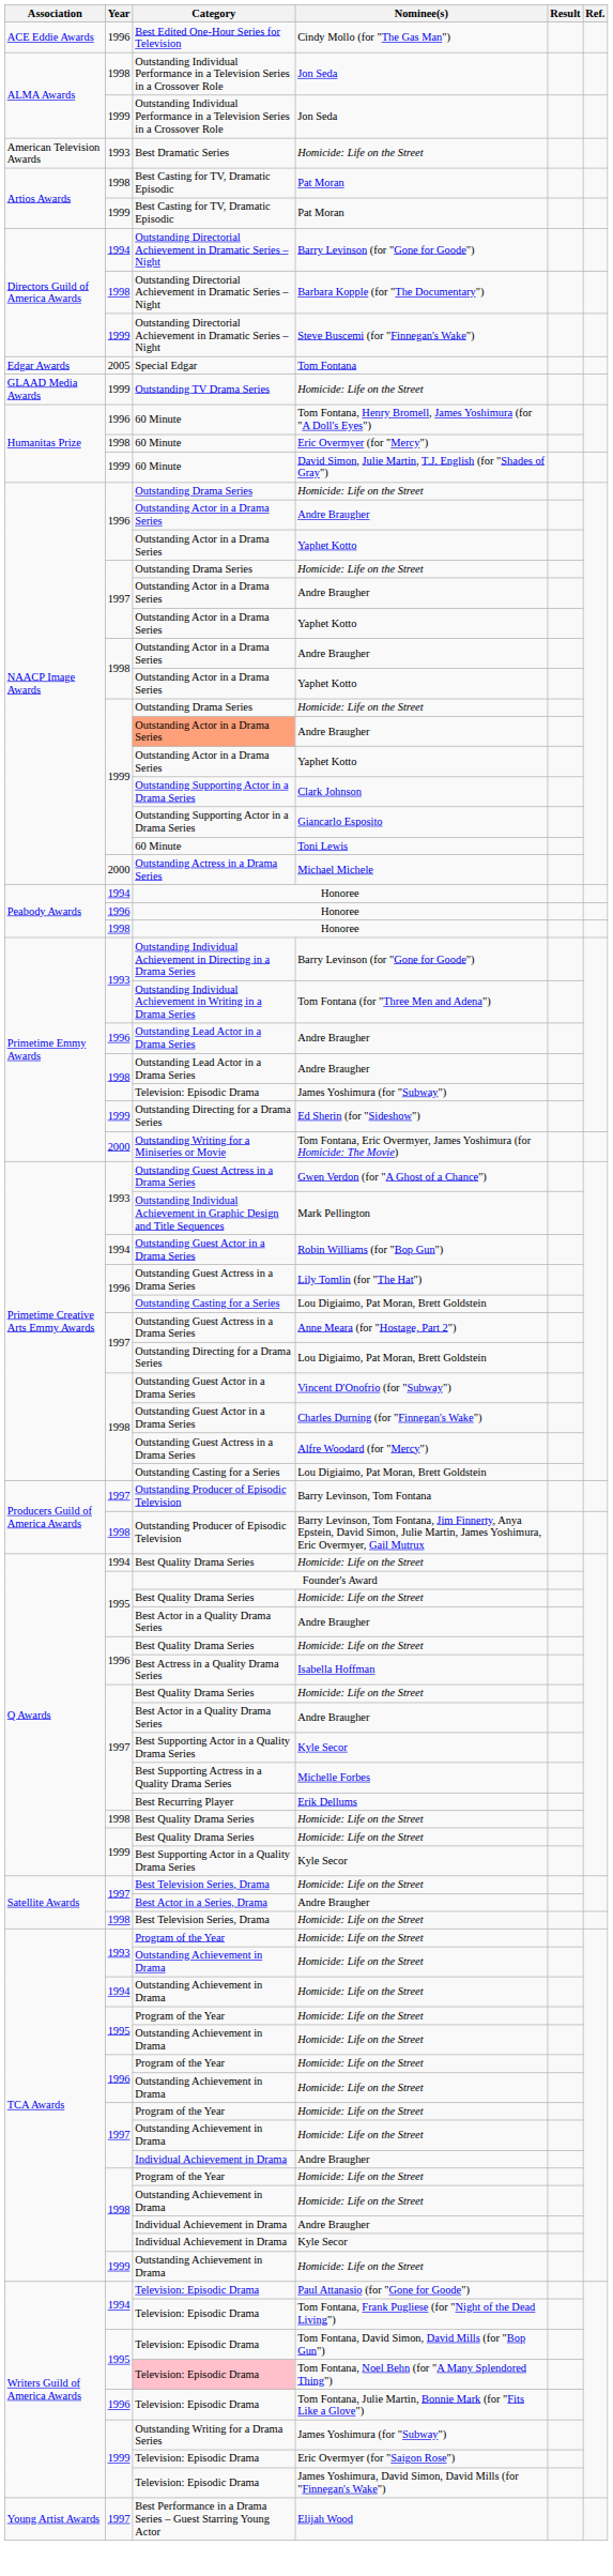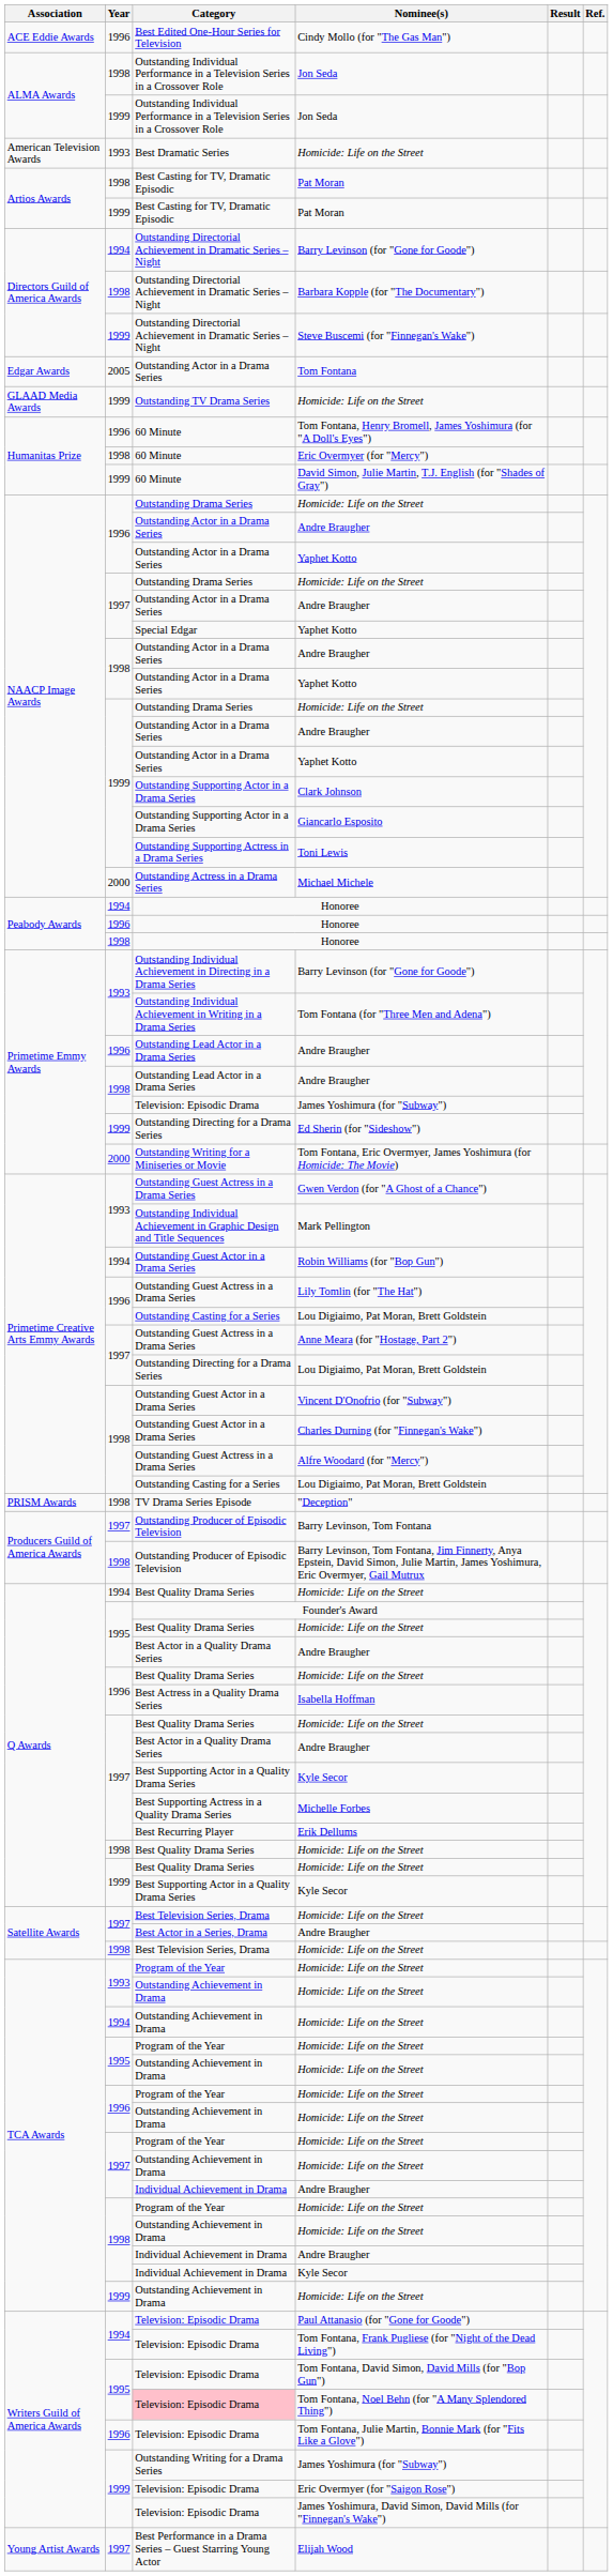 <table class="wikitable">
 <tr>
 <th>Association</th>
 <th>Year</th>
 <th>Category</th>
 <th>Nominee(s)</th>
 <th>Result</th>
 <th>Ref.</th>
 </tr>
 <tr>
 <td><a href='#'>ACE Eddie Awards</a></td>
 <td align="center">1996</td>
 <td><a href='#'>Best Edited One-Hour Series for Television</a></td>
 <td>Cindy Mollo (for "<a href='#'>The Gas Man</a>")</td>
 <td></td>
 <td align="center"></td>
 </tr>
 <tr>
 <td rowspan="2"><a href='#'>ALMA Awards</a></td>
 <td align="center">1998</td>
 <td>Outstanding Individual Performance in a Television Series in a Crossover Role</td>
 <td><a href='#'>Jon Seda</a></td>
 <td></td>
 <td align="center"></td>
 </tr>
 <tr>
 <td align="center">1999</td>
 <td>Outstanding Individual Performance in a Television Series in a Crossover Role</td>
 <td>Jon Seda</td>
 <td></td>
 <td align="center"></td>
 </tr>
 <tr>
 <td>American Television Awards</td>
 <td align="center">1993</td>
 <td>Best Dramatic Series</td>
 <td><em>Homicide: Life on the Street</em></td>
 <td></td>
 <td align="center"></td>
 </tr>
 <tr>
 <td rowspan="2"><a href='#'>Artios Awards</a></td>
 <td align="center">1998</td>
 <td>Best Casting for TV, Dramatic Episodic</td>
 <td><a href='#'>Pat Moran</a></td>
 <td></td>
 <td align="center"></td>
 </tr>
 <tr>
 <td align="center">1999</td>
 <td>Best Casting for TV, Dramatic Episodic</td>
 <td>Pat Moran</td>
 <td></td>
 <td align="center"></td>
 </tr>
 <tr>
 <td rowspan="3"><a href='#'>Directors Guild of America Awards</a></td>
 <td align="center"><a href='#'>1994</a></td>
 <td><a href='#'>Outstanding Directorial Achievement in Dramatic Series – Night</a></td>
 <td><a href='#'>Barry Levinson</a> (for "<a href='#'>Gone for Goode</a>")</td>
 <td></td>
 <td align="center"></td>
 </tr>
 <tr>
 <td align="center"><a href='#'>1998</a></td>
 <td>Outstanding Directorial Achievement in Dramatic Series – Night</td>
 <td><a href='#'>Barbara Kopple</a> (for "<a href='#'>The Documentary</a>")</td>
 <td></td>
 <td align="center"></td>
 </tr>
 <tr>
 <td align="center"><a href='#'>1999</a></td>
 <td>Outstanding Directorial Achievement in Dramatic Series – Night</td>
 <td><a href='#'>Steve Buscemi</a> (for "<a href='#'>Finnegan's Wake</a>")</td>
 <td></td>
 <td align="center"></td>
 </tr>
 <tr>
 <td><a href='#'>Edgar Awards</a></td>
 <td align="center">2005</td>
-<td>Special Edgar</td>
+<td>Outstanding Actor in a Drama Series</td>
 <td><a href='#'>Tom Fontana</a></td>
 <td></td>
 <td align="center"></td>
 </tr>
 <tr>
 <td><a href='#'>GLAAD Media Awards</a></td>
 <td align="center">1999</td>
 <td><a href='#'>Outstanding TV Drama Series</a></td>
 <td><em>Homicide: Life on the Street</em></td>
 <td></td>
 <td align="center"></td>
 </tr>
 <tr>
 <td rowspan="3"><a href='#'>Humanitas Prize</a></td>
 <td align="center">1996</td>
 <td>60 Minute</td>
 <td>Tom Fontana, <a href='#'>Henry Bromell</a>, <a href='#'>James Yoshimura</a> (for "<a href='#'>A Doll's Eyes</a>")</td>
 <td></td>
 <td align="center" rowspan="2"></td>
 </tr>
 <tr>
 <td align="center">1998</td>
 <td>60 Minute</td>
 <td><a href='#'>Eric Overmyer</a> (for "<a href='#'>Mercy</a>")</td>
 <td></td>
 </tr>
 <tr>
 <td align="center">1999</td>
 <td>60 Minute</td>
 <td><a href='#'>David Simon</a>, <a href='#'>Julie Martin</a>, <a href='#'>T.J. English</a> (for "<a href='#'>Shades of Gray</a>")</td>
 <td></td>
 <td align="center"></td>
 </tr>
 <tr>
 <td rowspan="15"><a href='#'>NAACP Image Awards</a></td>
 <td align="center" rowspan="3">1996</td>
 <td><a href='#'>Outstanding Drama Series</a></td>
 <td><em>Homicide: Life on the Street</em></td>
 <td></td>
 <td align="center" rowspan="15"></td>
 </tr>
 <tr>
 <td><a href='#'>Outstanding Actor in a Drama Series</a></td>
 <td><a href='#'>Andre Braugher</a></td>
 <td></td>
 </tr>
 <tr>
 <td>Outstanding Actor in a Drama Series</td>
 <td><a href='#'>Yaphet Kotto</a></td>
 <td></td>
 </tr>
 <tr>
 <td align="center" rowspan="3">1997</td>
 <td>Outstanding Drama Series</td>
 <td><em>Homicide: Life on the Street</em></td>
 <td></td>
 </tr>
 <tr>
 <td>Outstanding Actor in a Drama Series</td>
 <td>Andre Braugher</td>
 <td></td>
 </tr>
 <tr>
-<td>Outstanding Actor in a Drama Series</td>
+<td>Special Edgar</td>
 <td>Yaphet Kotto</td>
 <td></td>
 </tr>
 <tr>
 <td align="center" rowspan="2">1998</td>
 <td>Outstanding Actor in a Drama Series</td>
 <td>Andre Braugher</td>
 <td></td>
 </tr>
 <tr>
 <td>Outstanding Actor in a Drama Series</td>
 <td>Yaphet Kotto</td>
 <td></td>
 </tr>
 <tr>
 <td align="center" rowspan="6">1999</td>
 <td>Outstanding Drama Series</td>
 <td><em>Homicide: Life on the Street</em></td>
 <td></td>
 </tr>
 <tr>
-<td style="background: lightsalmon;">Outstanding Actor in a Drama Series</td>
+<td>Outstanding Actor in a Drama Series</td>
 <td>Andre Braugher</td>
 <td></td>
 </tr>
 <tr>
 <td>Outstanding Actor in a Drama Series</td>
 <td>Yaphet Kotto</td>
 <td></td>
 </tr>
 <tr>
 <td><a href='#'>Outstanding Supporting Actor in a Drama Series</a></td>
 <td><a href='#'>Clark Johnson</a></td>
 <td></td>
 </tr>
 <tr>
 <td>Outstanding Supporting Actor in a Drama Series</td>
 <td><a href='#'>Giancarlo Esposito</a></td>
 <td></td>
 </tr>
 <tr>
-<td>60 Minute</td>
+<td><a href='#'>Outstanding Supporting Actress in a Drama Series</a></td>
 <td><a href='#'>Toni Lewis</a></td>
 <td></td>
 </tr>
 <tr>
 <td align="center">2000</td>
 <td><a href='#'>Outstanding Actress in a Drama Series</a></td>
 <td><a href='#'>Michael Michele</a></td>
 <td></td>
 </tr>
 <tr>
 <td rowspan="3"><a href='#'>Peabody Awards</a></td>
 <td align="center"><a href='#'>1994</a></td>
 <td align="center" colspan="2">Honoree</td>
 <td></td>
 <td align="center"></td>
 </tr>
 <tr>
 <td align="center"><a href='#'>1996</a></td>
 <td align="center" colspan="2">Honoree</td>
 <td></td>
 <td align="center"></td>
 </tr>
 <tr>
 <td align="center"><a href='#'>1998</a></td>
 <td align="center" colspan="2">Honoree</td>
 <td></td>
 <td align="center"></td>
 </tr>
 <tr>
 <td rowspan="7"><a href='#'>Primetime Emmy Awards</a></td>
 <td align="center" rowspan="2"><a href='#'>1993</a></td>
 <td><a href='#'>Outstanding Individual Achievement in Directing in a Drama Series</a></td>
 <td>Barry Levinson (for "<a href='#'>Gone for Goode</a>")</td>
 <td></td>
 <td align="center" rowspan="6"></td>
 </tr>
 <tr>
 <td><a href='#'>Outstanding Individual Achievement in Writing in a Drama Series</a></td>
 <td>Tom Fontana (for "<a href='#'>Three Men and Adena</a>")</td>
 <td></td>
 </tr>
 <tr>
 <td align="center"><a href='#'>1996</a></td>
 <td><a href='#'>Outstanding Lead Actor in a Drama Series</a></td>
 <td>Andre Braugher</td>
 <td></td>
 </tr>
 <tr>
 <td align="center" rowspan="2"><a href='#'>1998</a></td>
 <td>Outstanding Lead Actor in a Drama Series</td>
 <td>Andre Braugher</td>
 <td></td>
 </tr>
 <tr>
 <td>Television: Episodic Drama</td>
 <td>James Yoshimura (for "<a href='#'>Subway</a>")</td>
 <td></td>
 </tr>
 <tr>
 <td align="center"><a href='#'>1999</a></td>
 <td>Outstanding Directing for a Drama Series</td>
 <td><a href='#'>Ed Sherin</a> (for "<a href='#'>Sideshow</a>")</td>
 <td></td>
 </tr>
 <tr>
 <td align="center"><a href='#'>2000</a></td>
 <td><a href='#'>Outstanding Writing for a Miniseries or Movie</a></td>
 <td>Tom Fontana, Eric Overmyer, James Yoshimura (for <em><a href='#'>Homicide: The Movie</a></em>)</td>
 <td></td>
 <td align="center"></td>
 </tr>
 <tr>
 <td rowspan="11"><a href='#'>Primetime Creative Arts Emmy Awards</a></td>
 <td align="center" rowspan="2">1993</td>
 <td><a href='#'>Outstanding Guest Actress in a Drama Series</a></td>
 <td><a href='#'>Gwen Verdon</a> (for "<a href='#'>A Ghost of a Chance</a>")</td>
 <td></td>
 <td align="center" rowspan="11"></td>
 </tr>
 <tr>
 <td><a href='#'>Outstanding Individual Achievement in Graphic Design and Title Sequences</a></td>
 <td>Mark Pellington</td>
 <td></td>
 </tr>
 <tr>
 <td align="center">1994</td>
 <td><a href='#'>Outstanding Guest Actor in a Drama Series</a></td>
 <td><a href='#'>Robin Williams</a> (for "<a href='#'>Bop Gun</a>")</td>
 <td></td>
 </tr>
 <tr>
 <td align="center" rowspan="2">1996</td>
 <td>Outstanding Guest Actress in a Drama Series</td>
 <td><a href='#'>Lily Tomlin</a> (for "<a href='#'>The Hat</a>")</td>
 <td></td>
 </tr>
 <tr>
 <td><a href='#'>Outstanding Casting for a Series</a></td>
 <td>Lou Digiaimo, Pat Moran, Brett Goldstein</td>
 <td></td>
 </tr>
 <tr>
 <td align="center" rowspan="2">1997</td>
 <td>Outstanding Guest Actress in a Drama Series</td>
 <td><a href='#'>Anne Meara</a> (for "<a href='#'>Hostage, Part 2</a>")</td>
 <td></td>
 </tr>
 <tr>
 <td>Outstanding Directing for a Drama Series</td>
 <td>Lou Digiaimo, Pat Moran, Brett Goldstein</td>
 <td></td>
 </tr>
 <tr>
 <td align="center" rowspan="4">1998</td>
 <td>Outstanding Guest Actor in a Drama Series</td>
 <td><a href='#'>Vincent D'Onofrio</a> (for "<a href='#'>Subway</a>")</td>
 <td></td>
 </tr>
 <tr>
 <td>Outstanding Guest Actor in a Drama Series</td>
 <td><a href='#'>Charles Durning</a> (for "<a href='#'>Finnegan's Wake</a>")</td>
 <td></td>
 </tr>
 <tr>
 <td>Outstanding Guest Actress in a Drama Series</td>
 <td><a href='#'>Alfre Woodard</a> (for "<a href='#'>Mercy</a>")</td>
 <td></td>
 </tr>
 <tr>
 <td>Outstanding Casting for a Series</td>
 <td>Lou Digiaimo, Pat Moran, Brett Goldstein</td>
 <td></td>
+</tr>
+<tr>
+<td><a href='#'>PRISM Awards</a></td>
+<td align="center">1998</td>
+<td>TV Drama Series Episode</td>
+<td>"<a href='#'>Deception</a>"</td>
+<td></td>
+<td align="center"></td>
 </tr>
 <tr>
 <td rowspan="2"><a href='#'>Producers Guild of America Awards</a></td>
 <td align="center"><a href='#'>1997</a></td>
 <td><a href='#'>Outstanding Producer of Episodic Television</a></td>
 <td>Barry Levinson, Tom Fontana</td>
 <td></td>
 <td align="center"></td>
 </tr>
 <tr>
 <td align="center"><a href='#'>1998</a></td>
 <td>Outstanding Producer of Episodic Television</td>
 <td>Barry Levinson, Tom Fontana, <a href='#'>Jim Finnerty</a>, Anya Epstein, David Simon, Julie Martin, James Yoshimura, Eric Overmyer, <a href='#'>Gail Mutrux</a></td>
 <td></td>
 <td align="center"></td>
 </tr>
 <tr>
 <td rowspan="14"><a href='#'>Q Awards</a></td>
 <td align="center">1994</td>
 <td>Best Quality Drama Series</td>
 <td><em>Homicide: Life on the Street</em></td>
 <td></td>
 <td align="center" rowspan="14"></td>
 </tr>
 <tr>
 <td align="center" rowspan="3">1995</td>
 <td align="center" colspan="2">Founder's Award</td>
 <td></td>
 </tr>
 <tr>
 <td>Best Quality Drama Series</td>
 <td><em>Homicide: Life on the Street</em></td>
 <td></td>
 </tr>
 <tr>
 <td>Best Actor in a Quality Drama Series</td>
 <td>Andre Braugher</td>
 <td></td>
 </tr>
 <tr>
 <td align="center" rowspan="2">1996</td>
 <td>Best Quality Drama Series</td>
 <td><em>Homicide: Life on the Street</em></td>
 <td></td>
 </tr>
 <tr>
 <td>Best Actress in a Quality Drama Series</td>
 <td><a href='#'>Isabella Hoffman</a></td>
 <td></td>
 </tr>
 <tr>
 <td align="center" rowspan="5">1997</td>
 <td>Best Quality Drama Series</td>
 <td><em>Homicide: Life on the Street</em></td>
 <td></td>
 </tr>
 <tr>
 <td>Best Actor in a Quality Drama Series</td>
 <td>Andre Braugher</td>
 <td></td>
 </tr>
 <tr>
 <td>Best Supporting Actor in a Quality Drama Series</td>
 <td><a href='#'>Kyle Secor</a></td>
 <td></td>
 </tr>
 <tr>
 <td>Best Supporting Actress in a Quality Drama Series</td>
 <td><a href='#'>Michelle Forbes</a></td>
 <td></td>
 </tr>
 <tr>
 <td>Best Recurring Player</td>
 <td><a href='#'>Erik Dellums</a></td>
 <td></td>
 </tr>
 <tr>
 <td align="center">1998</td>
 <td>Best Quality Drama Series</td>
 <td><em>Homicide: Life on the Street</em></td>
 <td></td>
 </tr>
 <tr>
 <td align="center" rowspan="2">1999</td>
 <td>Best Quality Drama Series</td>
 <td><em>Homicide: Life on the Street</em></td>
 <td></td>
 </tr>
 <tr>
 <td>Best Supporting Actor in a Quality Drama Series</td>
 <td>Kyle Secor</td>
 <td></td>
 </tr>
 <tr>
 <td rowspan="3"><a href='#'>Satellite Awards</a></td>
 <td align="center" rowspan="2"><a href='#'>1997</a></td>
 <td><a href='#'>Best Television Series, Drama</a></td>
 <td><em>Homicide: Life on the Street</em></td>
 <td></td>
 <td align="center" rowspan="2"></td>
 </tr>
 <tr>
 <td><a href='#'>Best Actor in a Series, Drama</a></td>
 <td>Andre Braugher</td>
 <td></td>
 </tr>
 <tr>
 <td align="center"><a href='#'>1998</a></td>
 <td>Best Television Series, Drama</td>
 <td><em>Homicide: Life on the Street</em></td>
 <td></td>
 <td align="center"></td>
 </tr>
 <tr>
 <td rowspan="15"><a href='#'>TCA Awards</a></td>
 <td align="center" rowspan="2"><a href='#'>1993</a></td>
 <td><a href='#'>Program of the Year</a></td>
 <td><em>Homicide: Life on the Street</em></td>
 <td></td>
 <td align="center" rowspan="15"></td>
 </tr>
 <tr>
 <td><a href='#'>Outstanding Achievement in Drama</a></td>
 <td><em>Homicide: Life on the Street</em></td>
 <td></td>
 </tr>
 <tr>
 <td align="center"><a href='#'>1994</a></td>
 <td>Outstanding Achievement in Drama</td>
 <td><em>Homicide: Life on the Street</em></td>
 <td></td>
 </tr>
 <tr>
 <td align="center" rowspan="2"><a href='#'>1995</a></td>
 <td>Program of the Year</td>
 <td><em>Homicide: Life on the Street</em></td>
 <td></td>
 </tr>
 <tr>
 <td>Outstanding Achievement in Drama</td>
 <td><em>Homicide: Life on the Street</em></td>
 <td></td>
 </tr>
 <tr>
 <td align="center" rowspan="2"><a href='#'>1996</a></td>
 <td>Program of the Year</td>
 <td><em>Homicide: Life on the Street</em></td>
 <td></td>
 </tr>
 <tr>
 <td>Outstanding Achievement in Drama</td>
 <td><em>Homicide: Life on the Street</em></td>
 <td></td>
 </tr>
 <tr>
 <td align="center" rowspan="3"><a href='#'>1997</a></td>
 <td>Program of the Year</td>
 <td><em>Homicide: Life on the Street</em></td>
 <td></td>
 </tr>
 <tr>
 <td>Outstanding Achievement in Drama</td>
 <td><em>Homicide: Life on the Street</em></td>
 <td></td>
 </tr>
 <tr>
 <td><a href='#'>Individual Achievement in Drama</a></td>
 <td>Andre Braugher</td>
 <td></td>
 </tr>
 <tr>
 <td align="center" rowspan="4"><a href='#'>1998</a></td>
 <td>Program of the Year</td>
 <td><em>Homicide: Life on the Street</em></td>
 <td></td>
 </tr>
 <tr>
 <td>Outstanding Achievement in Drama</td>
 <td><em>Homicide: Life on the Street</em></td>
 <td></td>
 </tr>
 <tr>
 <td>Individual Achievement in Drama</td>
 <td>Andre Braugher</td>
 <td></td>
 </tr>
 <tr>
 <td>Individual Achievement in Drama</td>
 <td>Kyle Secor</td>
 <td></td>
 </tr>
 <tr>
 <td align="center"><a href='#'>1999</a></td>
 <td>Outstanding Achievement in Drama</td>
 <td><em>Homicide: Life on the Street</em></td>
 <td></td>
 </tr>
 <tr>
 <td rowspan="8"><a href='#'>Writers Guild of America Awards</a></td>
 <td align="center" rowspan="2"><a href='#'>1994</a></td>
 <td><a href='#'>Television: Episodic Drama</a></td>
 <td><a href='#'>Paul Attanasio</a> (for "<a href='#'>Gone for Goode</a>")</td>
 <td></td>
 <td align="center" rowspan="8"></td>
 </tr>
 <tr>
 <td>Television: Episodic Drama</td>
 <td>Tom Fontana, <a href='#'>Frank Pugliese</a> (for "<a href='#'>Night of the Dead Living</a>")</td>
 <td></td>
 </tr>
 <tr>
 <td align="center" rowspan="2"><a href='#'>1995</a></td>
 <td>Television: Episodic Drama</td>
 <td>Tom Fontana, David Simon, <a href='#'>David Mills</a> (for "<a href='#'>Bop Gun</a>")</td>
 <td></td>
 </tr>
 <tr>
 <td style="background: pink;">Television: Episodic Drama</td>
 <td>Tom Fontana, <a href='#'>Noel Behn</a> (for "<a href='#'>A Many Splendored Thing</a>")</td>
 <td></td>
 </tr>
 <tr>
 <td align="center"><a href='#'>1996</a></td>
 <td>Television: Episodic Drama</td>
 <td>Tom Fontana, Julie Martin, <a href='#'>Bonnie Mark</a> (for "<a href='#'>Fits Like a Glove</a>")</td>
 <td></td>
 </tr>
 <tr>
 <td align="center" rowspan="3"><a href='#'>1999</a></td>
 <td>Outstanding Writing for a Drama Series</td>
 <td>James Yoshimura (for "<a href='#'>Subway</a>")</td>
 <td></td>
 </tr>
 <tr>
 <td>Television: Episodic Drama</td>
 <td>Eric Overmyer (for "<a href='#'>Saigon Rose</a>")</td>
 <td></td>
 </tr>
 <tr>
 <td>Television: Episodic Drama</td>
 <td>James Yoshimura, David Simon, David Mills (for "<a href='#'>Finnegan's Wake</a>")</td>
 <td></td>
 </tr>
 <tr>
 <td><a href='#'>Young Artist Awards</a></td>
 <td align="center"><a href='#'>1997</a></td>
 <td>Best Performance in a Drama Series – Guest Starring Young Actor</td>
 <td><a href='#'>Elijah Wood</a></td>
 <td></td>
 <td align="center"></td>
 </tr>
 </table>
